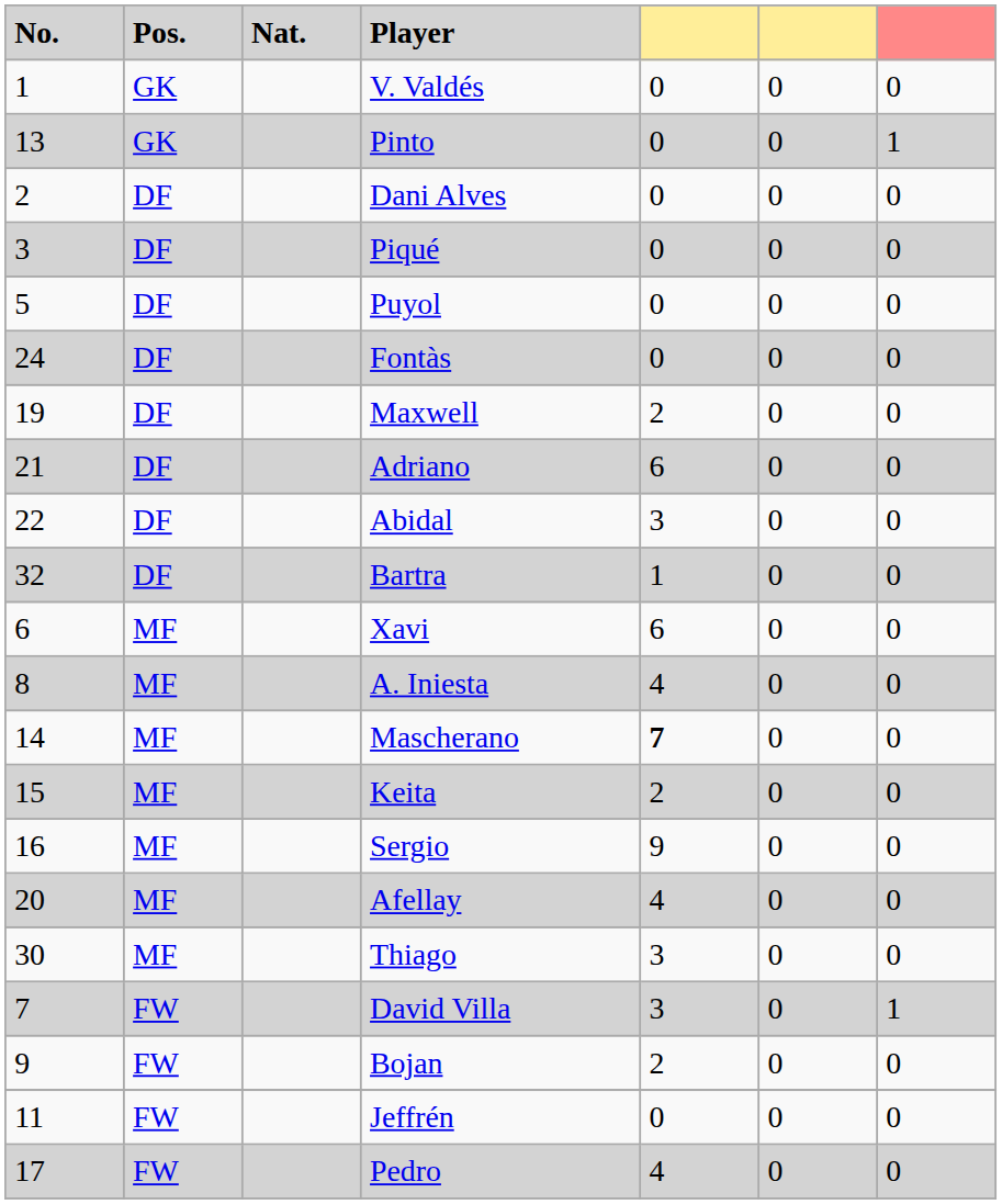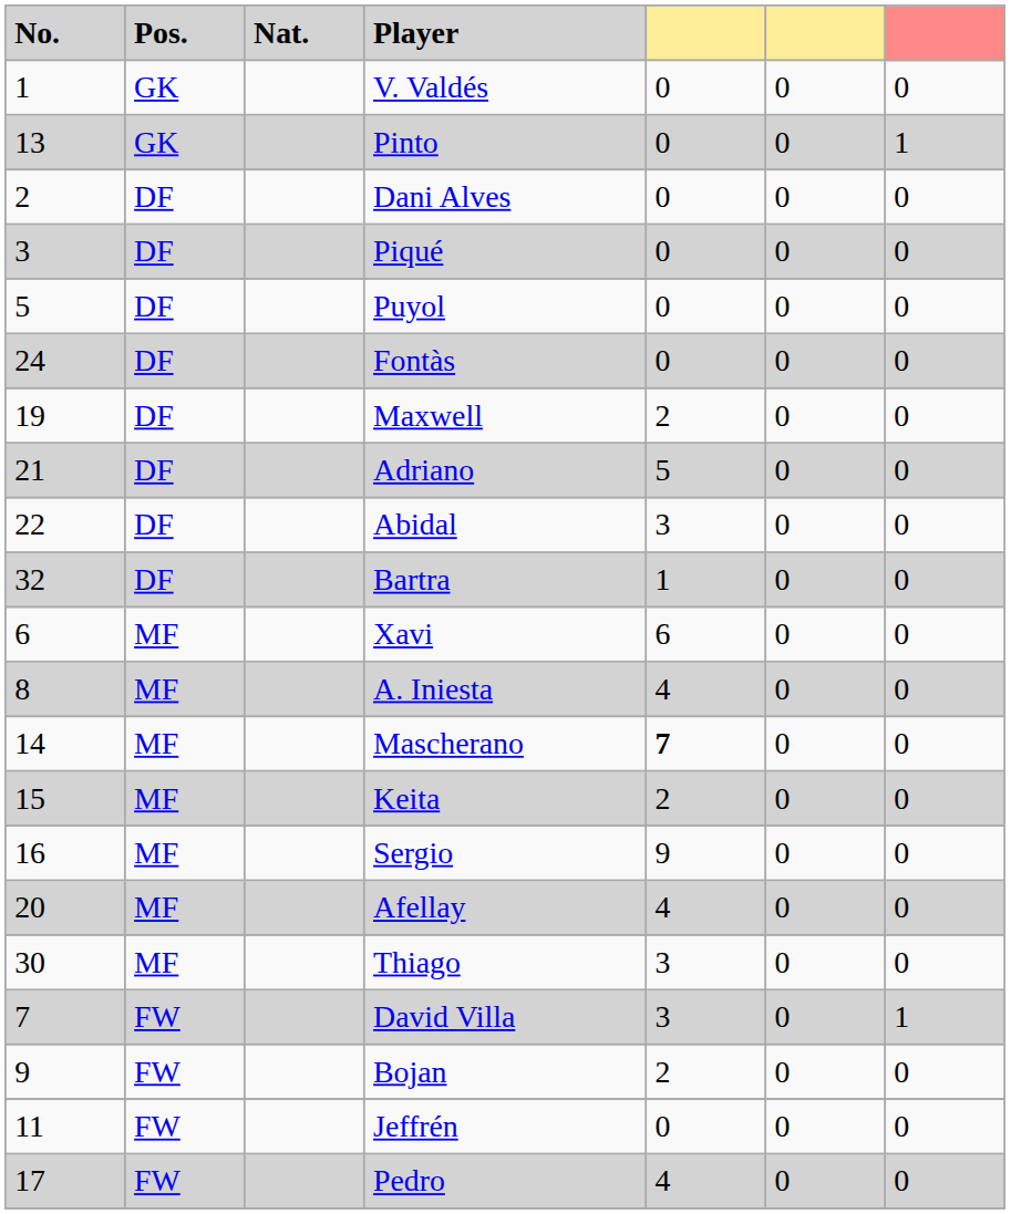 <table class="sortable" border="2" cellpadding="4" cellspacing="0" style="text-align:left; margin: 1em 1em 1em 0; background: #f9f9f9; border: 1px #aaa solid; border-collapse: collapse; font-size: 95%;">
 <tr bgcolor=#D3D3D3>
 <th class="sortable" width="50px">No.</th>
 <th width="50px">Pos.</th>
 <th class="sortable" width="50px">Nat.</th>
 <th width="130px">Player</th>
 <th width="50px" style="background: #FFEE99"></th>
 <th width="50px" style="background: #FFEE99"></th>
 <th width="50px" style="background: #FF8888"></th>
 </tr>
 <tr>
 <td>1</td>
 <td><a href='#'>GK</a></td>
 <td></td>
 <td><a href='#'>V. Valdés</a></td>
 <td>0</td>
 <td>0</td>
 <td>0</td>
 </tr>
 <tr bgcolor=#D3D3D3>
 <td>13</td>
 <td><a href='#'>GK</a></td>
 <td></td>
 <td><a href='#'>Pinto</a></td>
 <td>0</td>
 <td>0</td>
 <td>1</td>
 </tr>
 <tr>
 <td>2</td>
 <td><a href='#'>DF</a></td>
 <td></td>
 <td><a href='#'>Dani Alves</a></td>
 <td>0</td>
 <td>0</td>
 <td>0</td>
 </tr>
 <tr bgcolor=#D3D3D3>
 <td>3</td>
 <td><a href='#'>DF</a></td>
 <td></td>
 <td><a href='#'>Piqué</a></td>
 <td>0</td>
 <td>0</td>
 <td>0</td>
 </tr>
 <tr>
 <td>5</td>
 <td><a href='#'>DF</a></td>
 <td></td>
 <td><a href='#'>Puyol</a></td>
 <td>0</td>
 <td>0</td>
 <td>0</td>
 </tr>
 <tr bgcolor=#D3D3D3>
 <td>24</td>
 <td><a href='#'>DF</a></td>
 <td></td>
 <td><a href='#'>Fontàs</a></td>
 <td>0</td>
 <td>0</td>
 <td>0</td>
 </tr>
 <tr>
 <td>19</td>
 <td><a href='#'>DF</a></td>
 <td></td>
 <td><a href='#'>Maxwell</a></td>
 <td>2</td>
 <td>0</td>
 <td>0</td>
 </tr>
 <tr bgcolor=#D3D3D3>
 <td>21</td>
 <td><a href='#'>DF</a></td>
 <td></td>
 <td><a href='#'>Adriano</a></td>
-<td>6</td>
+<td>5</td>
 <td>0</td>
 <td>0</td>
 </tr>
 <tr>
 <td>22</td>
 <td><a href='#'>DF</a></td>
 <td></td>
 <td><a href='#'>Abidal</a></td>
 <td>3</td>
 <td>0</td>
 <td>0</td>
 </tr>
 <tr bgcolor=#D3D3D3>
 <td>32</td>
 <td><a href='#'>DF</a></td>
 <td></td>
 <td><a href='#'>Bartra</a></td>
 <td>1</td>
 <td>0</td>
 <td>0</td>
 </tr>
 <tr>
 <td>6</td>
 <td><a href='#'>MF</a></td>
 <td></td>
 <td><a href='#'>Xavi</a></td>
 <td>6</td>
 <td>0</td>
 <td>0</td>
 </tr>
 <tr bgcolor=#D3D3D3>
 <td>8</td>
 <td><a href='#'>MF</a></td>
 <td></td>
 <td><a href='#'>A. Iniesta</a></td>
 <td>4</td>
 <td>0</td>
 <td>0</td>
 </tr>
 <tr>
 <td>14</td>
 <td><a href='#'>MF</a></td>
 <td></td>
 <td><a href='#'>Mascherano</a></td>
 <td><strong>7</strong></td>
 <td>0</td>
 <td>0</td>
 </tr>
 <tr bgcolor=#D3D3D3>
 <td>15</td>
 <td><a href='#'>MF</a></td>
 <td></td>
 <td><a href='#'>Keita</a></td>
 <td>2</td>
 <td>0</td>
 <td>0</td>
 </tr>
 <tr>
 <td>16</td>
 <td><a href='#'>MF</a></td>
 <td></td>
 <td><a href='#'>Sergio</a></td>
 <td>9</td>
 <td>0</td>
 <td>0</td>
 </tr>
 <tr bgcolor=#D3D3D3>
 <td>20</td>
 <td><a href='#'>MF</a></td>
 <td></td>
 <td><a href='#'>Afellay</a></td>
 <td>4</td>
 <td>0</td>
 <td>0</td>
 </tr>
 <tr>
 <td>30</td>
 <td><a href='#'>MF</a></td>
 <td></td>
 <td><a href='#'>Thiago</a></td>
 <td>3</td>
 <td>0</td>
 <td>0</td>
 </tr>
 <tr bgcolor=#D3D3D3>
 <td>7</td>
 <td><a href='#'>FW</a></td>
 <td></td>
 <td><a href='#'>David Villa</a></td>
 <td>3</td>
 <td>0</td>
 <td>1</td>
 </tr>
 <tr>
 <td>9</td>
 <td><a href='#'>FW</a></td>
 <td></td>
 <td><a href='#'>Bojan</a></td>
 <td>2</td>
 <td>0</td>
 <td>0</td>
 </tr>
 <tr bgcolor=#D3D3D3>
 </tr>
 <tr>
 <td>11</td>
 <td><a href='#'>FW</a></td>
 <td></td>
 <td><a href='#'>Jeffrén</a></td>
 <td>0</td>
 <td>0</td>
 <td>0</td>
 </tr>
 <tr bgcolor=#D3D3D3>
 <td>17</td>
 <td><a href='#'>FW</a></td>
 <td></td>
 <td><a href='#'>Pedro</a></td>
 <td>4</td>
 <td>0</td>
 <td>0</td>
 </tr>
 </table>
